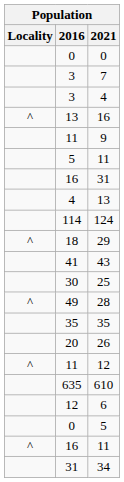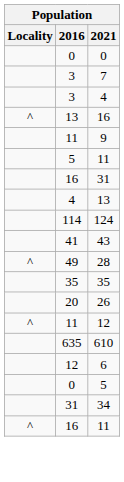 <table class="wikitable" style="text-align:center;">
 <tr>
 <th colspan="3" style="text-align:center;  font-weight:bold">Population</th>
 </tr>
 <tr>
 <th style="text-align:center; background:  font-weight:bold">Locality</th>
 <th style="text-align:center; background:  font-weight:bold"><strong>2016</strong></th>
 <th style="text-align:center; background:  font-weight:bold"><strong>2021</strong></th>
 </tr>
 <tr>
 <td></td>
 <td>0</td>
 <td>0</td>
 </tr>
 <tr>
 <td></td>
 <td>3</td>
 <td>7</td>
 </tr>
 <tr>
 <td></td>
 <td>3</td>
 <td>4</td>
 </tr>
 <tr>
 <td>^</td>
 <td>13</td>
 <td>16</td>
 </tr>
 <tr>
 <td></td>
 <td>11</td>
 <td>9</td>
 </tr>
 <tr>
 <td></td>
 <td>5</td>
 <td>11</td>
 </tr>
 <tr>
 <td></td>
 <td>16</td>
 <td>31</td>
 </tr>
 <tr>
 <td></td>
 <td>4</td>
 <td>13</td>
 </tr>
 <tr>
 <td></td>
 <td>114</td>
 <td>124</td>
 </tr>
 <tr>
-<td>^</td>
-<td>18</td>
-<td>29</td>
-</tr>
-<tr>
 <td></td>
 <td>41</td>
 <td>43</td>
-</tr>
-<tr>
-<td></td>
-<td>30</td>
-<td>25</td>
 </tr>
 <tr>
 <td>^</td>
 <td>49</td>
 <td>28</td>
 </tr>
 <tr>
 <td></td>
 <td>35</td>
 <td>35</td>
 </tr>
 <tr>
 <td></td>
 <td>20</td>
 <td>26</td>
 </tr>
 <tr>
 <td>^</td>
 <td>11</td>
 <td>12</td>
 </tr>
 <tr>
 <td></td>
 <td>635</td>
 <td>610</td>
 </tr>
 <tr>
 <td></td>
 <td>12</td>
 <td>6</td>
 </tr>
 <tr>
 <td></td>
 <td>0</td>
 <td>5</td>
 </tr>
 <tr>
+<td></td>
+<td>31</td>
+<td>34</td>
+</tr>
+<tr>
 <td>^</td>
 <td>16</td>
 <td>11</td>
 </tr>
-<tr>
-<td></td>
-<td>31</td>
-<td>34</td>
-</tr>
 </table>
